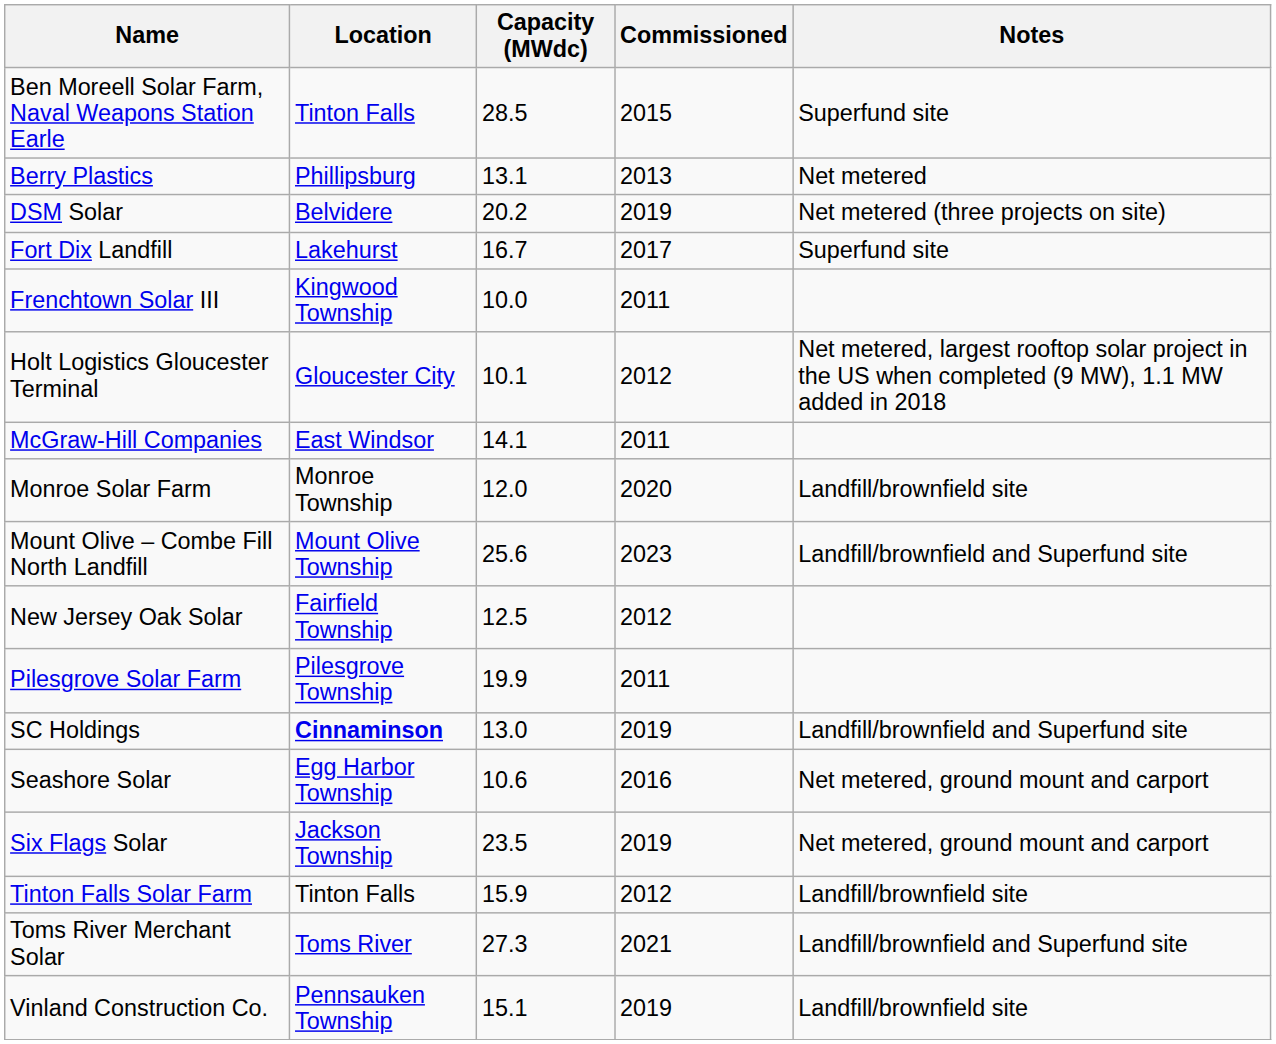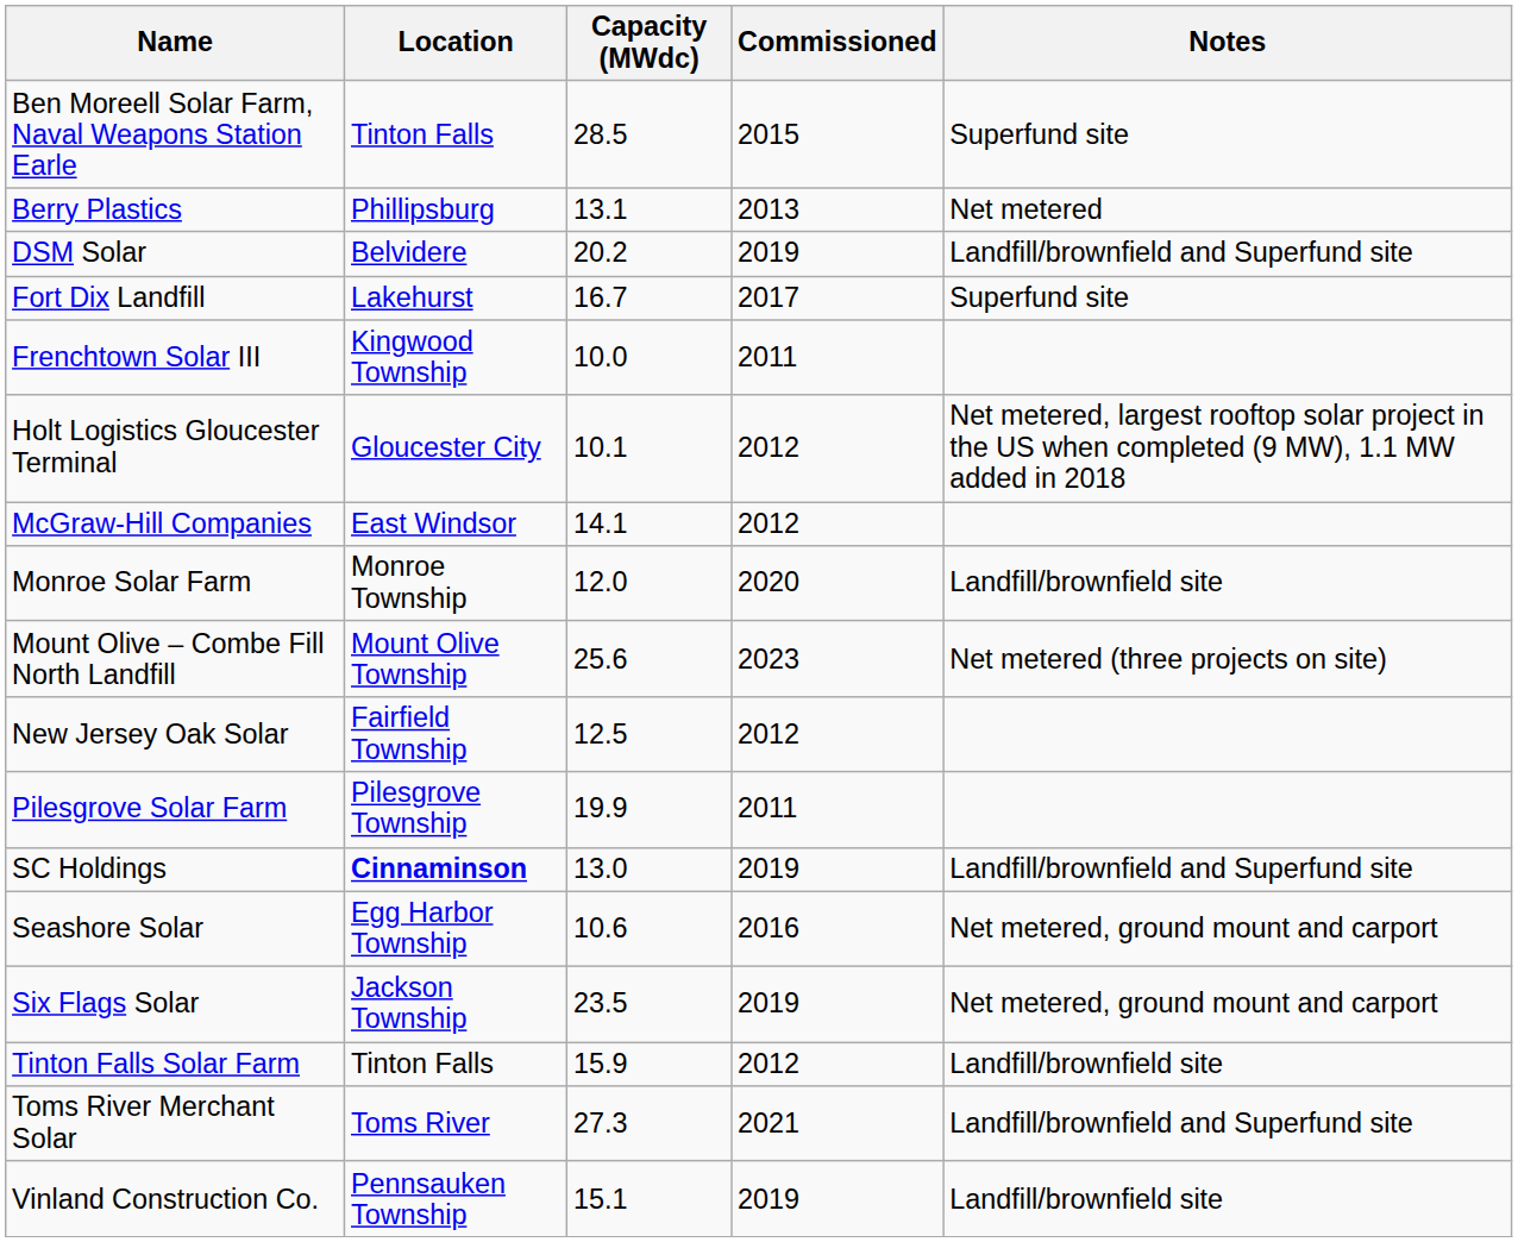 <table class="wikitable sortable">
 <tr>
 <th>Name</th>
 <th>Location</th>
 <th>Capacity (MWdc)</th>
 <th>Commissioned</th>
 <th>Notes</th>
 </tr>
 <tr>
 <td>Ben Moreell Solar Farm, <a href='#'>Naval Weapons Station Earle</a></td>
 <td><a href='#'>Tinton Falls</a></td>
 <td>28.5</td>
 <td>2015</td>
 <td>Superfund site</td>
 </tr>
 <tr>
 <td><a href='#'>Berry Plastics</a></td>
 <td><a href='#'>Phillipsburg</a></td>
 <td>13.1</td>
 <td>2013</td>
 <td>Net metered</td>
 </tr>
 <tr>
 <td><a href='#'>DSM</a> Solar</td>
 <td><a href='#'>Belvidere</a></td>
 <td>20.2</td>
 <td>2019</td>
-<td>Net metered (three projects on site)</td>
+<td>Landfill/brownfield and Superfund site</td>
 </tr>
 <tr>
 <td><a href='#'>Fort Dix</a> Landfill</td>
 <td><a href='#'>Lakehurst</a></td>
 <td>16.7</td>
 <td>2017</td>
 <td>Superfund site</td>
 </tr>
 <tr>
 <td><a href='#'>Frenchtown Solar</a> III</td>
 <td><a href='#'>Kingwood Township</a></td>
 <td>10.0</td>
 <td>2011</td>
 <td></td>
 </tr>
 <tr>
 <td>Holt Logistics Gloucester Terminal</td>
 <td><a href='#'>Gloucester City</a></td>
 <td>10.1</td>
 <td>2012</td>
 <td>Net metered, largest rooftop solar project in the US when completed (9 MW), 1.1 MW added in 2018</td>
 </tr>
 <tr>
 <td><a href='#'>McGraw-Hill Companies</a></td>
 <td><a href='#'>East Windsor</a></td>
 <td>14.1</td>
-<td>2011</td>
+<td>2012</td>
 <td></td>
 </tr>
 <tr>
 <td>Monroe Solar Farm</td>
 <td>Monroe Township</td>
 <td>12.0</td>
 <td>2020</td>
 <td>Landfill/brownfield site</td>
 </tr>
 <tr>
 <td>Mount Olive – Combe Fill North Landfill</td>
 <td><a href='#'>Mount Olive Township</a></td>
 <td>25.6</td>
 <td>2023</td>
-<td>Landfill/brownfield and Superfund site</td>
+<td>Net metered (three projects on site)</td>
 </tr>
 <tr>
 <td>New Jersey Oak Solar</td>
 <td><a href='#'>Fairfield Township</a></td>
 <td>12.5</td>
 <td>2012</td>
 <td></td>
 </tr>
 <tr>
 <td><a href='#'>Pilesgrove Solar Farm</a></td>
 <td><a href='#'>Pilesgrove Township</a></td>
 <td>19.9</td>
 <td>2011</td>
 <td></td>
 </tr>
 <tr>
 <td>SC Holdings</td>
 <td><strong><a href='#'>Cinnaminson</a></strong></td>
 <td>13.0</td>
 <td>2019</td>
 <td>Landfill/brownfield and Superfund site</td>
 </tr>
 <tr>
 <td>Seashore Solar</td>
 <td><a href='#'>Egg Harbor Township</a></td>
 <td>10.6</td>
 <td>2016</td>
 <td>Net metered, ground mount and carport</td>
 </tr>
 <tr>
 <td><a href='#'>Six Flags</a> Solar</td>
 <td><a href='#'>Jackson Township</a></td>
 <td>23.5</td>
 <td>2019</td>
 <td>Net metered, ground mount and carport</td>
 </tr>
 <tr>
 <td><a href='#'>Tinton Falls Solar Farm</a></td>
 <td>Tinton Falls</td>
 <td>15.9</td>
 <td>2012</td>
 <td>Landfill/brownfield site</td>
 </tr>
 <tr>
 <td>Toms River Merchant Solar</td>
 <td><a href='#'>Toms River</a></td>
 <td>27.3</td>
 <td>2021</td>
 <td>Landfill/brownfield and Superfund site</td>
 </tr>
 <tr>
 <td>Vinland Construction Co.</td>
 <td><a href='#'>Pennsauken Township</a></td>
 <td>15.1</td>
 <td>2019</td>
 <td>Landfill/brownfield site</td>
 </tr>
 <tr>
 </tr>
 </table>
